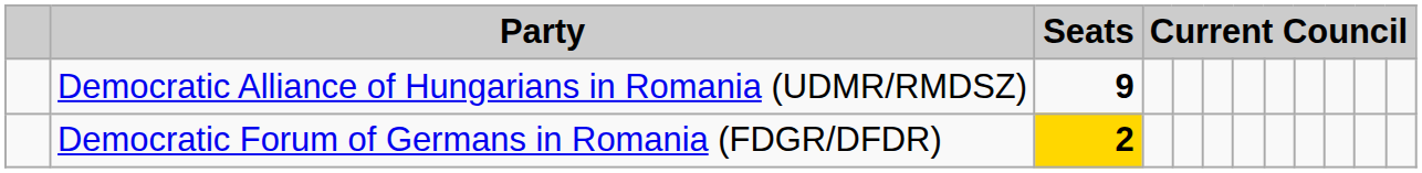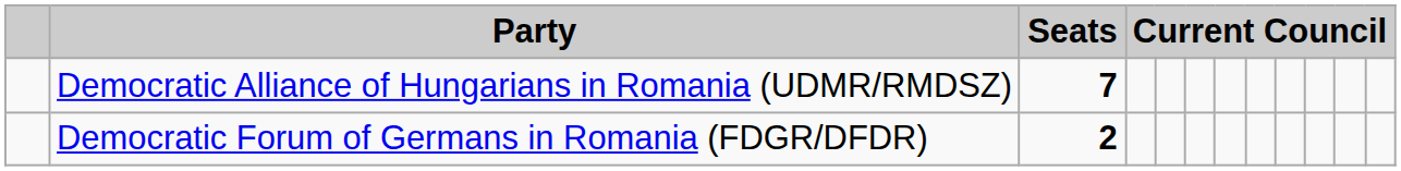 <table class="wikitable">
 <tr>
 <th style="background:#ccc">   </th>
 <th style="background:#ccc">Party</th>
 <th style="background:#ccc">Seats</th>
 <th style="background:#ccc" colspan="9">Current Council</th>
 </tr>
 <tr>
 <td>  </td>
 <td><a href='#'>Democratic Alliance of Hungarians in Romania</a> (UDMR/RMDSZ)</td>
-<td style="text-align: right"><strong>9</strong></td>
+<td style="text-align: right"><strong>7</strong></td>
 <td>  </td>
 <td>  </td>
 <td>  </td>
 <td>  </td>
 <td>  </td>
 <td>  </td>
 <td>  </td>
 <td>  </td>
 <td>  </td>
 </tr>
 <tr>
 <td>  </td>
 <td><a href='#'>Democratic Forum of Germans in Romania</a> (FDGR/DFDR)</td>
-<td style="background: gold; text-align: right"><strong>2</strong></td>
+<td style="text-align: right"><strong>2</strong></td>
 <td>  </td>
 <td>  </td>
 <td> </td>
 <td> </td>
 <td> </td>
 <td> </td>
 <td> </td>
 <td> </td>
 <td> </td>
 </tr>
 </table>
